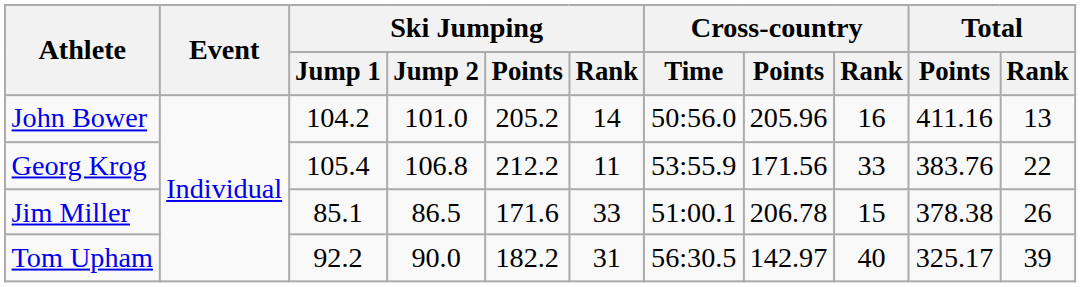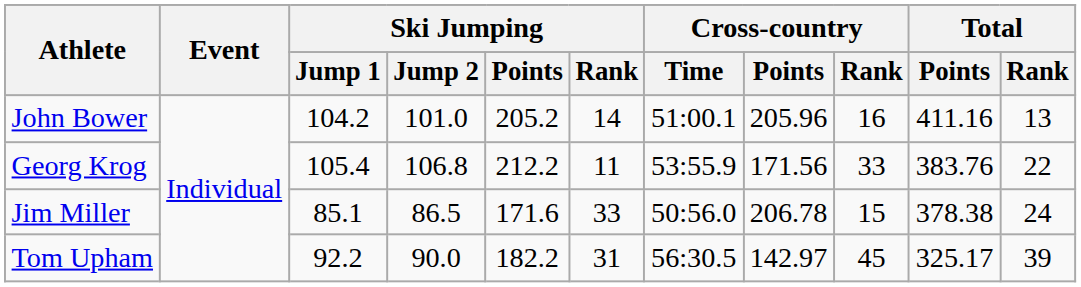 <table class=wikitable style="font-size:90%; text-align:center">
 <tr>
 <th rowspan=2>Athlete</th>
 <th rowspan=2>Event</th>
 <th colspan=4>Ski Jumping</th>
 <th colspan=3>Cross-country</th>
 <th colspan=2>Total</th>
 </tr>
 <tr style=font-size:95%>
 <th>Jump 1</th>
 <th>Jump 2</th>
 <th>Points</th>
 <th>Rank</th>
 <th>Time</th>
 <th>Points</th>
 <th>Rank</th>
 <th>Points</th>
 <th>Rank</th>
 </tr>
 <tr>
 <td align=left><a href='#'>John Bower</a></td>
 <td align=left rowspan=4><a href='#'>Individual</a></td>
 <td>104.2</td>
 <td>101.0</td>
 <td>205.2</td>
 <td>14</td>
-<td>50:56.0</td>
+<td>51:00.1</td>
 <td>205.96</td>
 <td>16</td>
 <td>411.16</td>
 <td>13</td>
 </tr>
 <tr>
 <td align=left><a href='#'>Georg Krog</a></td>
 <td>105.4</td>
 <td>106.8</td>
 <td>212.2</td>
 <td>11</td>
 <td>53:55.9</td>
 <td>171.56</td>
 <td>33</td>
 <td>383.76</td>
 <td>22</td>
 </tr>
 <tr>
 <td align=left><a href='#'>Jim Miller</a></td>
 <td>85.1</td>
 <td>86.5</td>
 <td>171.6</td>
 <td>33</td>
-<td>51:00.1</td>
+<td>50:56.0</td>
 <td>206.78</td>
 <td>15</td>
 <td>378.38</td>
-<td>26</td>
+<td>24</td>
 </tr>
 <tr>
 <td align=left><a href='#'>Tom Upham</a></td>
 <td>92.2</td>
 <td>90.0</td>
 <td>182.2</td>
 <td>31</td>
 <td>56:30.5</td>
 <td>142.97</td>
-<td>40</td>
+<td>45</td>
 <td>325.17</td>
 <td>39</td>
 </tr>
 </table>
